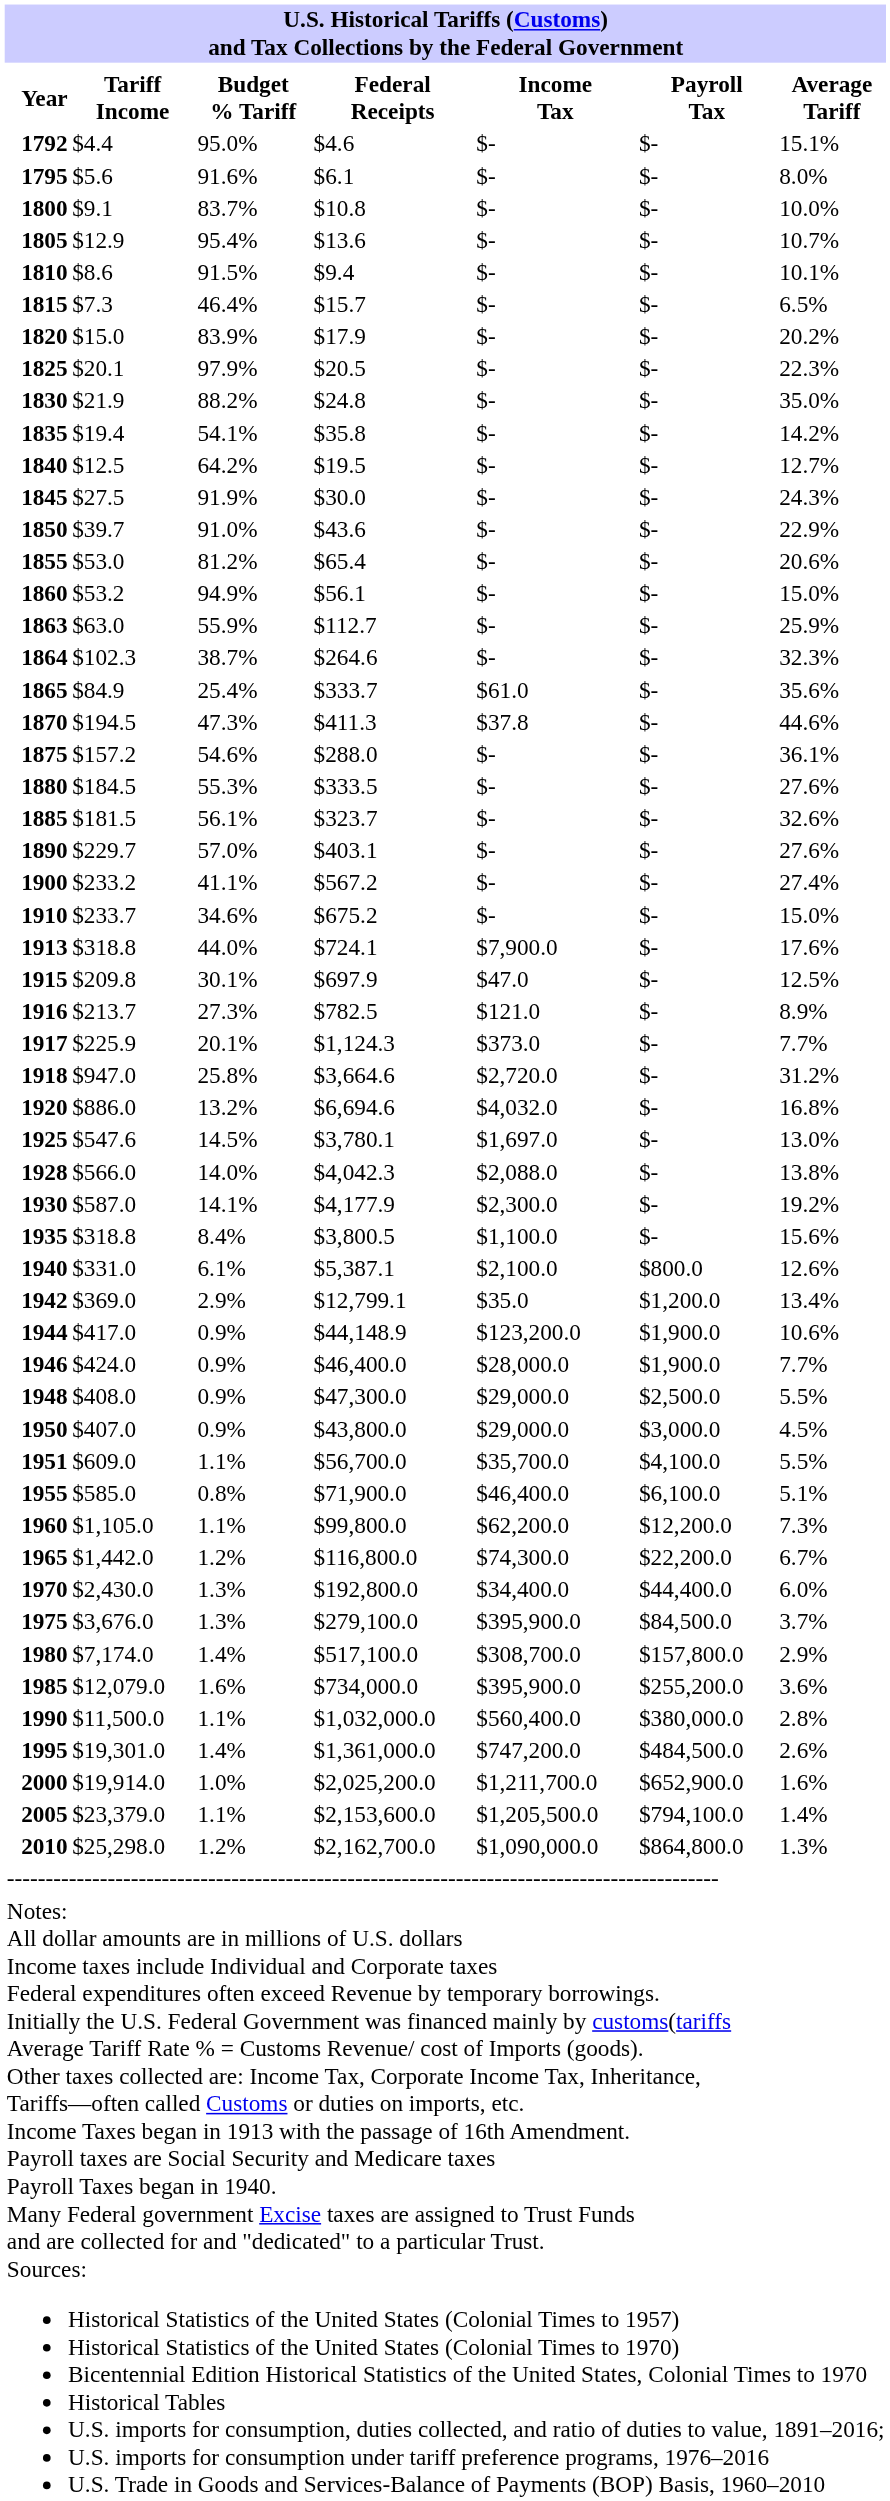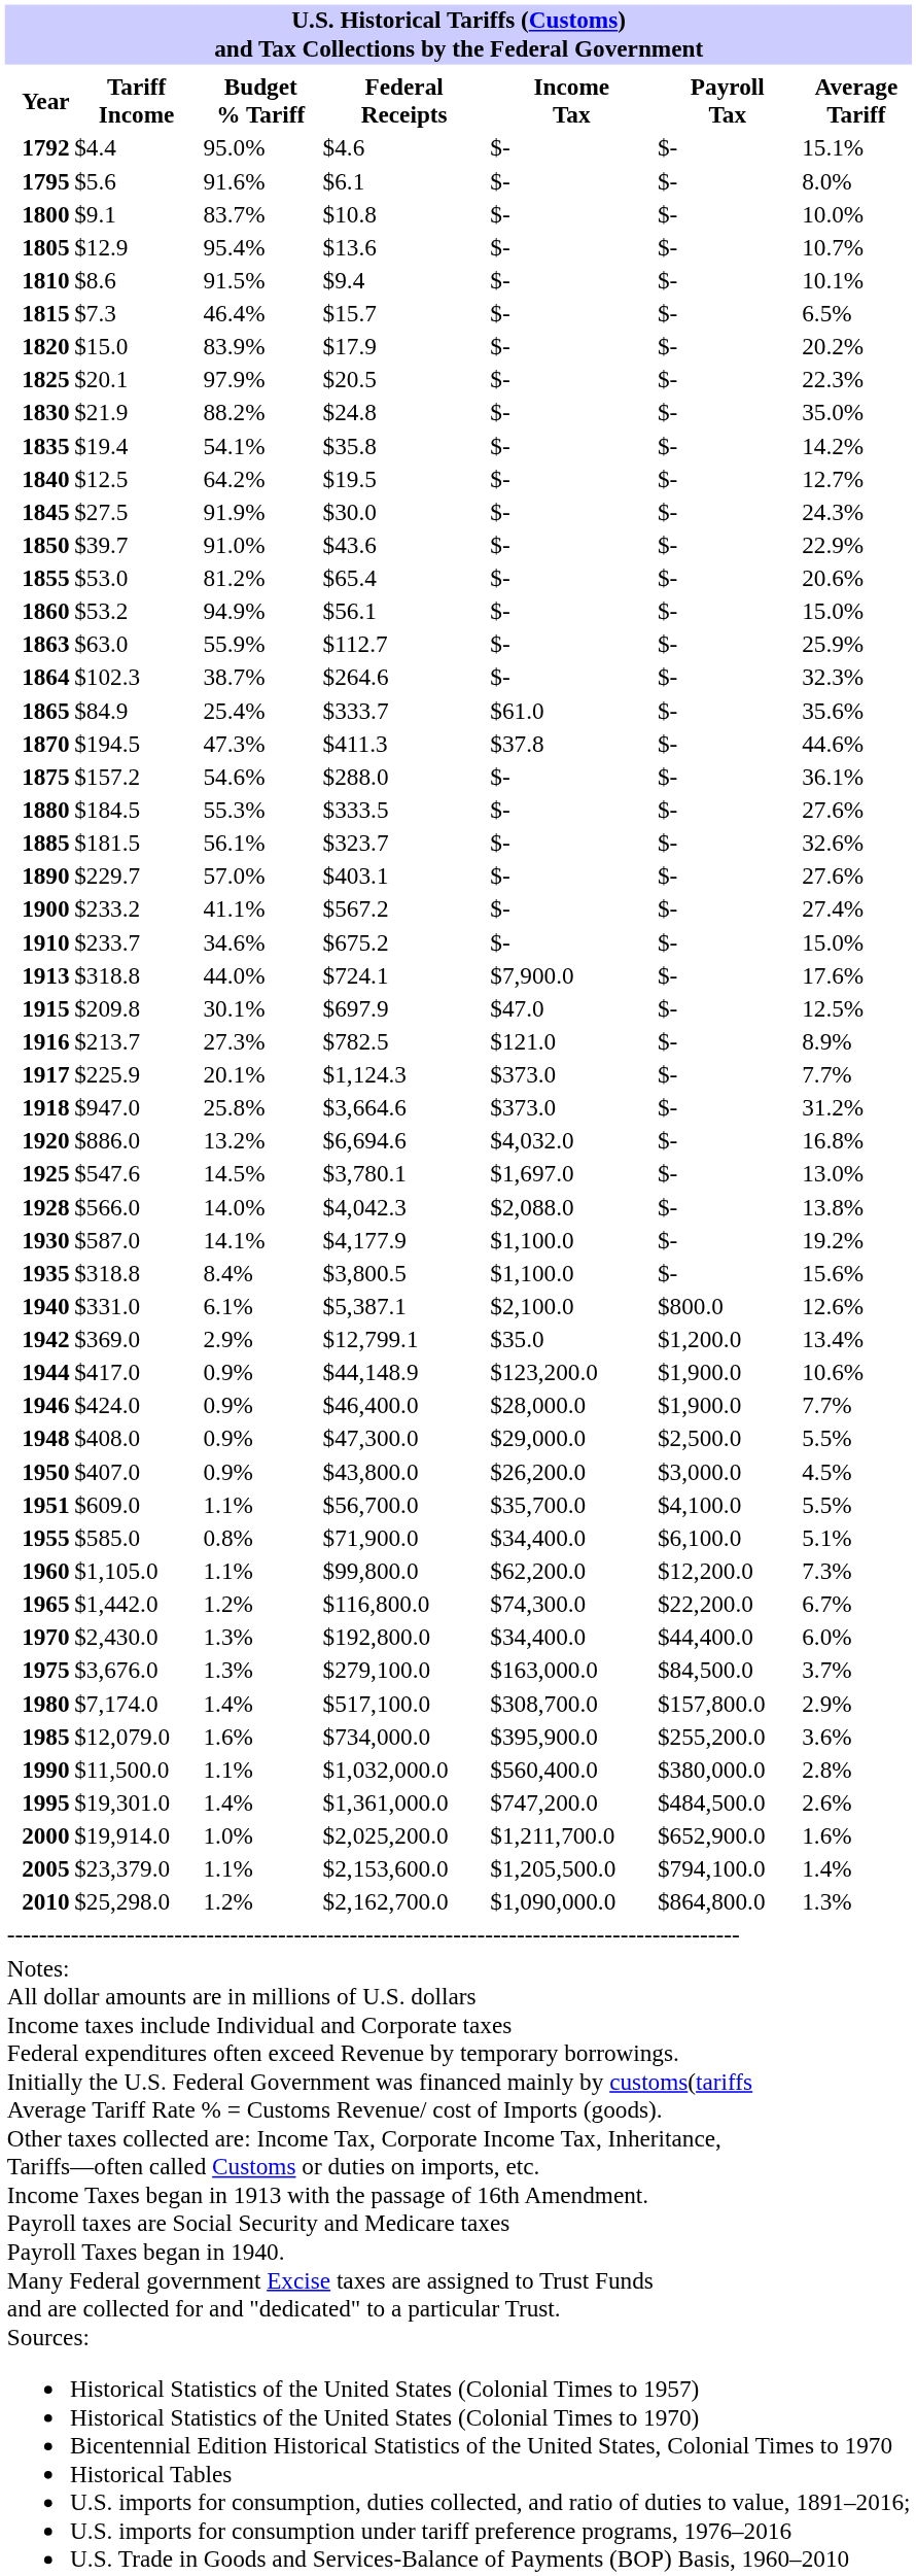 <table class="toccolours mw-collapsible mw-collapsed" align="right" cellpadding="1" cellspacing="1" style="margin:0 0 1em 1em; font-size: 95%;">
 <tr>
 <th colspan=7 bgcolor="#ccccff" align="center">U.S. Historical Tariffs (<a href='#'>Customs</a>)<br>and Tax Collections by the Federal Government</th>
 </tr>
 <tr>
 <td colspan=7></td>
 </tr>
 <tr>
 <th align="right">Year</th>
 <th>Tariff<br>Income</th>
 <th>Budget<br>% Tariff</th>
 <th>Federal<br>Receipts</th>
 <th>Income<br>Tax</th>
 <th>Payroll<br> Tax</th>
 <th>Average<br>Tariff</th>
 </tr>
 <tr>
 <th align="right">1792</th>
 <td>$4.4</td>
 <td>95.0%</td>
 <td>$4.6</td>
 <td>$-</td>
 <td>$-</td>
 <td>15.1%</td>
 </tr>
 <tr>
 <th align="right">1795</th>
 <td>$5.6</td>
 <td>91.6%</td>
 <td>$6.1</td>
 <td>$-</td>
 <td>$-</td>
 <td>8.0%</td>
 </tr>
 <tr>
 <th align="right">1800</th>
 <td>$9.1</td>
 <td>83.7%</td>
 <td>$10.8</td>
 <td>$-</td>
 <td>$-</td>
 <td>10.0%</td>
 </tr>
 <tr>
 <th align="right">1805</th>
 <td>$12.9</td>
 <td>95.4%</td>
 <td>$13.6</td>
 <td>$-</td>
 <td>$-</td>
 <td>10.7%</td>
 </tr>
 <tr>
 <th align="right">1810</th>
 <td>$8.6</td>
 <td>91.5%</td>
 <td>$9.4</td>
 <td>$-</td>
 <td>$-</td>
 <td>10.1%</td>
 </tr>
 <tr>
 <th align="right">1815</th>
 <td>$7.3</td>
 <td>46.4%</td>
 <td>$15.7</td>
 <td>$-</td>
 <td>$-</td>
 <td>6.5%</td>
 </tr>
 <tr>
 <th align="right">1820</th>
 <td>$15.0</td>
 <td>83.9%</td>
 <td>$17.9</td>
 <td>$-</td>
 <td>$-</td>
 <td>20.2%</td>
 </tr>
 <tr>
 <th align="right">1825</th>
 <td>$20.1</td>
 <td>97.9%</td>
 <td>$20.5</td>
 <td>$-</td>
 <td>$-</td>
 <td>22.3%</td>
 </tr>
 <tr>
 <th align="right">1830</th>
 <td>$21.9</td>
 <td>88.2%</td>
 <td>$24.8</td>
 <td>$-</td>
 <td>$-</td>
 <td>35.0%</td>
 </tr>
 <tr>
 <th align="right">1835</th>
 <td>$19.4</td>
 <td>54.1%</td>
 <td>$35.8</td>
 <td>$-</td>
 <td>$-</td>
 <td>14.2%</td>
 </tr>
 <tr>
 <th align="right">1840</th>
 <td>$12.5</td>
 <td>64.2%</td>
 <td>$19.5</td>
 <td>$-</td>
 <td>$-</td>
 <td>12.7%</td>
 </tr>
 <tr>
 <th align="right">1845</th>
 <td>$27.5</td>
 <td>91.9%</td>
 <td>$30.0</td>
 <td>$-</td>
 <td>$-</td>
 <td>24.3%</td>
 </tr>
 <tr>
 <th align="right">1850</th>
 <td>$39.7</td>
 <td>91.0%</td>
 <td>$43.6</td>
 <td>$-</td>
 <td>$-</td>
 <td>22.9%</td>
 </tr>
 <tr>
 <th align="right">1855</th>
 <td>$53.0</td>
 <td>81.2%</td>
 <td>$65.4</td>
 <td>$-</td>
 <td>$-</td>
 <td>20.6%</td>
 </tr>
 <tr ||||||||||   ||>
 <th align="right">1860</th>
 <td>$53.2</td>
 <td>94.9%</td>
 <td>$56.1</td>
 <td>$-</td>
 <td>$-</td>
 <td>15.0%</td>
 </tr>
 <tr>
 <th align="right">1863</th>
 <td>$63.0</td>
 <td>55.9%</td>
 <td>$112.7</td>
 <td>$-</td>
 <td>$-</td>
 <td>25.9%</td>
 </tr>
 <tr>
 <th align="right">1864</th>
 <td>$102.3</td>
 <td>38.7%</td>
 <td>$264.6</td>
 <td>$-</td>
 <td>$-</td>
 <td>32.3%</td>
 </tr>
 <tr>
 <th align="right">1865</th>
 <td>$84.9</td>
 <td>25.4%</td>
 <td>$333.7</td>
 <td>$61.0</td>
 <td>$-</td>
 <td>35.6%</td>
 </tr>
 <tr>
 <th align="right">1870</th>
 <td>$194.5</td>
 <td>47.3%</td>
 <td>$411.3</td>
 <td>$37.8</td>
 <td>$-</td>
 <td>44.6%</td>
 </tr>
 <tr>
 <th align="right">1875</th>
 <td>$157.2</td>
 <td>54.6%</td>
 <td>$288.0</td>
 <td>$-</td>
 <td>$-</td>
 <td>36.1%</td>
 </tr>
 <tr>
 <th align="right">1880</th>
 <td>$184.5</td>
 <td>55.3%</td>
 <td>$333.5</td>
 <td>$-</td>
 <td>$-</td>
 <td>27.6%</td>
 </tr>
 <tr>
 <th align="right">1885</th>
 <td>$181.5</td>
 <td>56.1%</td>
 <td>$323.7</td>
 <td>$-</td>
 <td>$-</td>
 <td>32.6%</td>
 </tr>
 <tr>
 <th align="right">1890</th>
 <td>$229.7</td>
 <td>57.0%</td>
 <td>$403.1</td>
 <td>$-</td>
 <td>$-</td>
 <td>27.6%</td>
 </tr>
 <tr>
 <th align="right">1900</th>
 <td>$233.2</td>
 <td>41.1%</td>
 <td>$567.2</td>
 <td>$-</td>
 <td>$-</td>
 <td>27.4%</td>
 </tr>
 <tr>
 <th align="right">1910</th>
 <td>$233.7</td>
 <td>34.6%</td>
 <td>$675.2</td>
 <td>$-</td>
 <td>$-</td>
 <td>15.0%</td>
 </tr>
 <tr>
 <th align="right">1913</th>
 <td>$318.8</td>
 <td>44.0%</td>
 <td>$724.1</td>
 <td>$7,900.0</td>
 <td>$-</td>
 <td>17.6%</td>
 </tr>
 <tr>
 <th align="right">1915</th>
 <td>$209.8</td>
 <td>30.1%</td>
 <td>$697.9</td>
 <td>$47.0</td>
 <td>$-</td>
 <td>12.5%</td>
 </tr>
 <tr>
 <th align="right">1916</th>
 <td>$213.7</td>
 <td>27.3%</td>
 <td>$782.5</td>
 <td>$121.0</td>
 <td>$-</td>
 <td>8.9%</td>
 </tr>
 <tr>
 <th align="right">1917</th>
 <td>$225.9</td>
 <td>20.1%</td>
 <td>$1,124.3</td>
 <td>$373.0</td>
 <td>$-</td>
 <td>7.7%</td>
 </tr>
 <tr>
 <th align="right">1918</th>
 <td>$947.0</td>
 <td>25.8%</td>
 <td>$3,664.6</td>
-<td>$2,720.0</td>
+<td>$373.0</td>
 <td>$-</td>
 <td>31.2%</td>
 </tr>
 <tr>
 <th align="right">1920</th>
 <td>$886.0</td>
 <td>13.2%</td>
 <td>$6,694.6</td>
 <td>$4,032.0</td>
 <td>$-</td>
 <td>16.8%</td>
 </tr>
 <tr>
 <th align="right">1925</th>
 <td>$547.6</td>
 <td>14.5%</td>
 <td>$3,780.1</td>
 <td>$1,697.0</td>
 <td>$-</td>
 <td>13.0%</td>
 </tr>
 <tr>
 <th align="right">1928</th>
 <td>$566.0</td>
 <td>14.0%</td>
 <td>$4,042.3</td>
 <td>$2,088.0</td>
 <td>$-</td>
 <td>13.8%</td>
 </tr>
 <tr>
 <th align="right">1930</th>
 <td>$587.0</td>
 <td>14.1%</td>
 <td>$4,177.9</td>
-<td>$2,300.0</td>
+<td>$1,100.0</td>
 <td>$-</td>
 <td>19.2%</td>
 </tr>
 <tr>
 <th align="right">1935</th>
 <td>$318.8</td>
 <td>8.4%</td>
 <td>$3,800.5</td>
 <td>$1,100.0</td>
 <td>$-</td>
 <td>15.6%</td>
 </tr>
 <tr>
 <th align="right">1940</th>
 <td>$331.0</td>
 <td>6.1%</td>
 <td>$5,387.1</td>
 <td>$2,100.0</td>
 <td>$800.0</td>
 <td>12.6%</td>
 </tr>
 <tr>
 <th align="right">1942</th>
 <td>$369.0</td>
 <td>2.9%</td>
 <td>$12,799.1</td>
 <td>$35.0</td>
 <td>$1,200.0</td>
 <td>13.4%</td>
 </tr>
 <tr>
 <th align="right">1944</th>
 <td>$417.0</td>
 <td>0.9%</td>
 <td>$44,148.9</td>
 <td>$123,200.0</td>
 <td>$1,900.0</td>
 <td>10.6%</td>
 </tr>
 <tr>
 <th align="right">1946</th>
 <td>$424.0</td>
 <td>0.9%</td>
 <td>$46,400.0</td>
 <td>$28,000.0</td>
 <td>$1,900.0</td>
 <td>7.7%</td>
 </tr>
 <tr>
 <th align="right">1948</th>
 <td>$408.0</td>
 <td>0.9%</td>
 <td>$47,300.0</td>
 <td>$29,000.0</td>
 <td>$2,500.0</td>
 <td>5.5%</td>
 </tr>
 <tr>
 <th align="right">1950</th>
 <td>$407.0</td>
 <td>0.9%</td>
 <td>$43,800.0</td>
-<td>$29,000.0</td>
+<td>$26,200.0</td>
 <td>$3,000.0</td>
 <td>4.5%</td>
 </tr>
 <tr>
 <th align="right">1951</th>
 <td>$609.0</td>
 <td>1.1%</td>
 <td>$56,700.0</td>
 <td>$35,700.0</td>
 <td>$4,100.0</td>
 <td>5.5%</td>
 </tr>
 <tr>
 <th align="right">1955</th>
 <td>$585.0</td>
 <td>0.8%</td>
 <td>$71,900.0</td>
-<td>$46,400.0</td>
+<td>$34,400.0</td>
 <td>$6,100.0</td>
 <td>5.1%</td>
 </tr>
 <tr>
 <th align="right">1960</th>
 <td>$1,105.0</td>
 <td>1.1%</td>
 <td>$99,800.0</td>
 <td>$62,200.0</td>
 <td>$12,200.0</td>
 <td>7.3%</td>
 </tr>
 <tr>
 <th align="right">1965</th>
 <td>$1,442.0</td>
 <td>1.2%</td>
 <td>$116,800.0</td>
 <td>$74,300.0</td>
 <td>$22,200.0</td>
 <td>6.7%</td>
 </tr>
 <tr>
 <th align="right">1970</th>
 <td>$2,430.0</td>
 <td>1.3%</td>
 <td>$192,800.0</td>
 <td>$34,400.0</td>
 <td>$44,400.0</td>
 <td>6.0%</td>
 </tr>
 <tr>
 <th align="right">1975</th>
 <td>$3,676.0</td>
 <td>1.3%</td>
 <td>$279,100.0</td>
-<td>$395,900.0</td>
+<td>$163,000.0</td>
 <td>$84,500.0</td>
 <td>3.7%</td>
 </tr>
 <tr>
 <th align="right">1980</th>
 <td>$7,174.0</td>
 <td>1.4%</td>
 <td>$517,100.0</td>
 <td>$308,700.0</td>
 <td>$157,800.0</td>
 <td>2.9%</td>
 </tr>
 <tr>
 <th align="right">1985</th>
 <td>$12,079.0</td>
 <td>1.6%</td>
 <td>$734,000.0</td>
 <td>$395,900.0</td>
 <td>$255,200.0</td>
 <td>3.6%</td>
 </tr>
 <tr>
 <th align="right">1990</th>
 <td>$11,500.0</td>
 <td>1.1%</td>
 <td>$1,032,000.0</td>
 <td>$560,400.0</td>
 <td>$380,000.0</td>
 <td>2.8%</td>
 </tr>
 <tr>
 <th align="right">1995</th>
 <td>$19,301.0</td>
 <td>1.4%</td>
 <td>$1,361,000.0</td>
 <td>$747,200.0</td>
 <td>$484,500.0</td>
 <td>2.6%</td>
 </tr>
 <tr>
 <th align="right">2000</th>
 <td>$19,914.0</td>
 <td>1.0%</td>
 <td>$2,025,200.0</td>
 <td>$1,211,700.0</td>
 <td>$652,900.0</td>
 <td>1.6%</td>
 </tr>
 <tr>
 <th align="right">2005</th>
 <td>$23,379.0</td>
 <td>1.1%</td>
 <td>$2,153,600.0</td>
 <td>$1,205,500.0</td>
 <td>$794,100.0</td>
 <td>1.4%</td>
 </tr>
 <tr>
 <th align="right">2010</th>
 <td>$25,298.0</td>
 <td>1.2%</td>
 <td>$2,162,700.0</td>
 <td>$1,090,000.0</td>
 <td>$864,800.0</td>
 <td>1.3%</td>
 </tr>
 <tr>
 <td colspan="7" style="text-align:left;">--------------------------------------------------------------------------------------------</td>
 </tr>
 <tr>
 <td colspan="7" style="text-align:left;" font-size: 90%>Notes:<br>All dollar amounts are in millions of U.S. dollars<br> Income taxes include Individual and Corporate taxes<br>Federal expenditures often exceed Revenue by temporary borrowings.<br> Initially the U.S. Federal Government was financed mainly by <a href='#'>customs</a>(<a href='#'>tariffs</a><br> Average Tariff Rate % = Customs Revenue/ cost of Imports (goods).<br>Other taxes collected are: Income Tax, Corporate Income Tax, Inheritance,<br>Tariffs—often called <a href='#'>Customs</a> or duties on imports, etc.<br> Income Taxes began in 1913 with the passage of 16th Amendment.<br> Payroll taxes are Social Security and Medicare taxes<br>Payroll Taxes began in 1940.<br>Many Federal government <a href='#'>Excise</a> taxes are assigned to Trust Funds <br>and are collected for and "dedicated" to a particular Trust. <br> Sources:<br><ul><li>Historical Statistics of the United States (Colonial Times to 1957)</li><li>Historical Statistics of the United States (Colonial Times to 1970)</li><li>Bicentennial Edition Historical Statistics of the United States, Colonial Times to 1970</li><li>Historical Tables</li><li>U.S. imports for consumption, duties collected, and ratio of duties to value, 1891–2016;</li><li>U.S. imports for consumption under tariff preference programs, 1976–2016</li><li>U.S. Trade in Goods and Services-Balance of Payments (BOP) Basis, 1960–2010</li></ul></td>
 </tr>
 <tr>
 </tr>
 </table>
